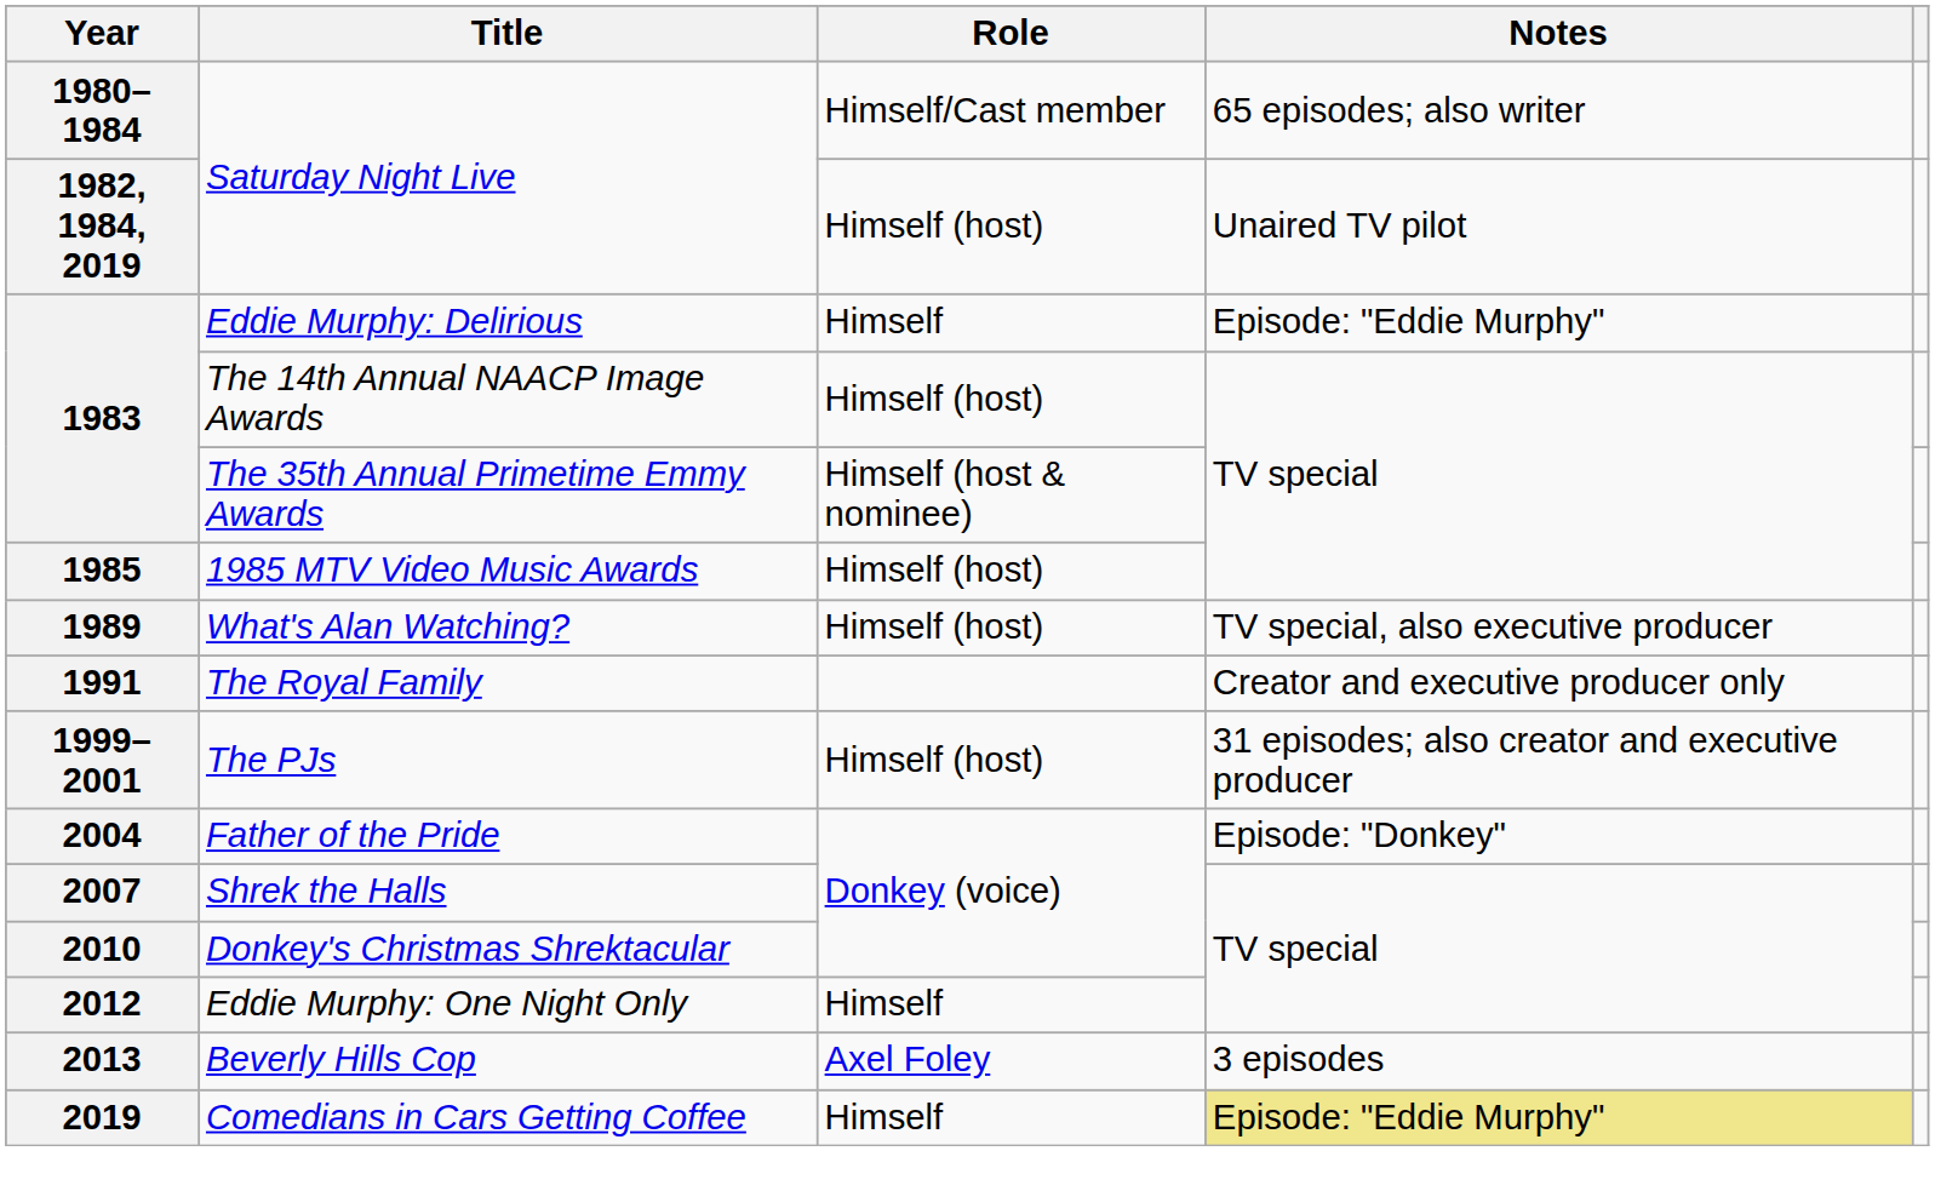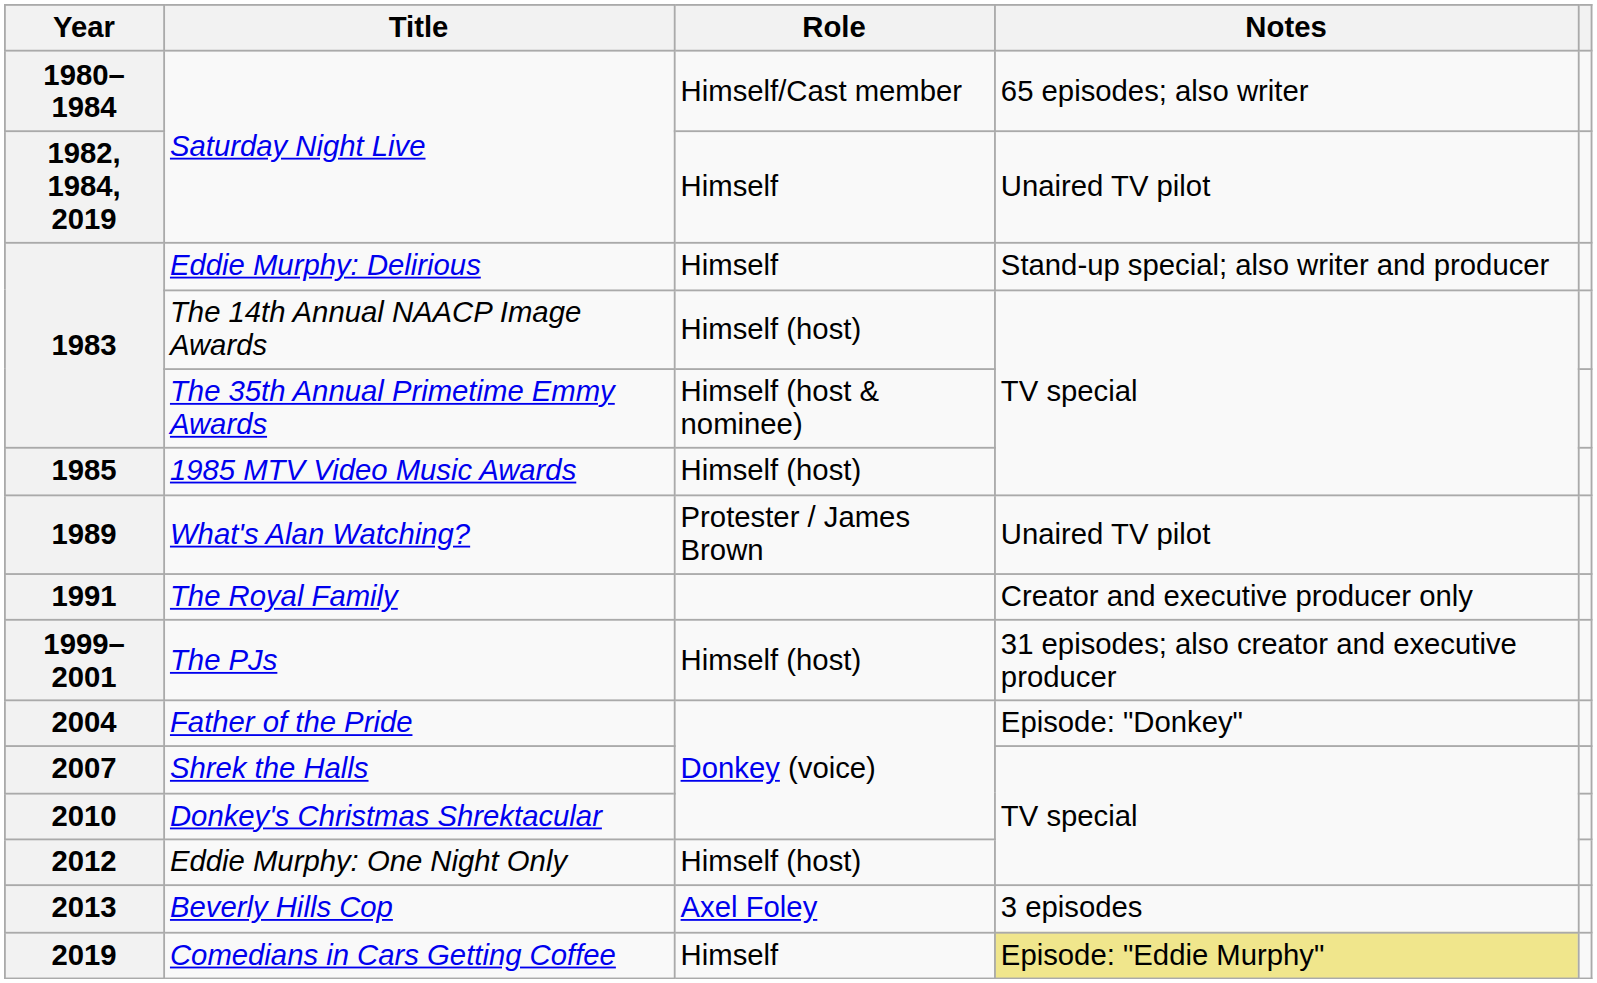 <table class="wikitable plainrowheaders sortable">
 <tr>
 <th scope="col">Year</th>
 <th scope="col">Title</th>
 <th scope="col">Role</th>
 <th scope="col" class="unsortable">Notes</th>
 <th scope="col" class="unsortable"></th>
 </tr>
 <tr>
 <th scope="row">1980–1984</th>
 <td rowspan="2"><em><a href='#'>Saturday Night Live</a></em></td>
 <td>Himself/Cast member</td>
 <td>65 episodes; also writer</td>
 <td style="text-align: center;"></td>
 </tr>
 <tr>
 <th scope="row">1982, 1984,<br>2019</th>
-<td>Himself (host)</td>
+<td>Himself</td>
 <td>Unaired TV pilot</td>
 <td style="text-align: center;"></td>
 </tr>
 <tr>
 <th scope="row" rowspan="3">1983</th>
 <td><em><a href='#'>Eddie Murphy: Delirious</a></em></td>
 <td>Himself</td>
-<td>Episode: "Eddie Murphy"</td>
+<td>Stand-up special; also writer and producer</td>
 <td style="text-align: center;"></td>
 </tr>
 <tr>
 <td><em>The 14th Annual NAACP Image Awards</em></td>
 <td>Himself (host)</td>
 <td rowspan="3">TV special</td>
 <td style="text-align: center;"></td>
 </tr>
 <tr>
 <td><em><a href='#'>The 35th Annual Primetime Emmy Awards</a></em></td>
 <td>Himself (host & nominee)</td>
 <td style="text-align: center;"></td>
 </tr>
 <tr>
 <th scope="row">1985</th>
 <td><em><a href='#'>1985 MTV Video Music Awards</a></em></td>
 <td>Himself (host)</td>
 <td style="text-align: center;"></td>
 </tr>
 <tr>
 <th scope="row">1989</th>
 <td><em><a href='#'>What's Alan Watching?</a></em></td>
-<td>Himself (host)</td>
-<td>TV special, also executive producer</td>
+<td>Protester / James Brown</td>
+<td>Unaired TV pilot</td>
 <td style="text-align: center;"></td>
 </tr>
 <tr>
 <th scope="row">1991</th>
 <td><em><a href='#'>The Royal Family</a></em></td>
 <td></td>
 <td>Creator and executive producer only</td>
 <td style="text-align: center;"></td>
 </tr>
 <tr>
 <th scope="row">1999–2001</th>
 <td><em><a href='#'>The PJs</a></em></td>
 <td>Himself (host)</td>
 <td>31 episodes; also creator and executive producer</td>
 <td style="text-align: center;"></td>
 </tr>
 <tr>
 <th scope="row">2004</th>
 <td><em><a href='#'>Father of the Pride</a></em></td>
 <td rowspan="3"><a href='#'>Donkey</a> (voice)</td>
 <td>Episode: "Donkey"</td>
 <td style="text-align: center;"></td>
 </tr>
 <tr>
 <th scope="row">2007</th>
 <td><em><a href='#'>Shrek the Halls</a></em></td>
 <td rowspan="3">TV special</td>
 <td style="text-align: center;"></td>
 </tr>
 <tr>
 <th scope="row">2010</th>
 <td><em><a href='#'>Donkey's Christmas Shrektacular</a></em></td>
 <td style="text-align: center;"></td>
 </tr>
 <tr>
 <th scope="row">2012</th>
 <td><em>Eddie Murphy: One Night Only</em></td>
-<td>Himself</td>
+<td>Himself (host)</td>
 <td style="text-align: center;"></td>
 </tr>
 <tr>
 <th scope="row">2013</th>
 <td><em><a href='#'>Beverly Hills Cop</a></em></td>
 <td><a href='#'>Axel Foley</a></td>
 <td>3 episodes</td>
 <td></td>
 </tr>
 <tr>
 <th scope="row">2019</th>
 <td><em><a href='#'>Comedians in Cars Getting Coffee</a></em></td>
 <td>Himself</td>
 <td style="background: khaki;">Episode: "Eddie Murphy"</td>
 <td style="text-align: center;"></td>
 </tr>
 </table>
